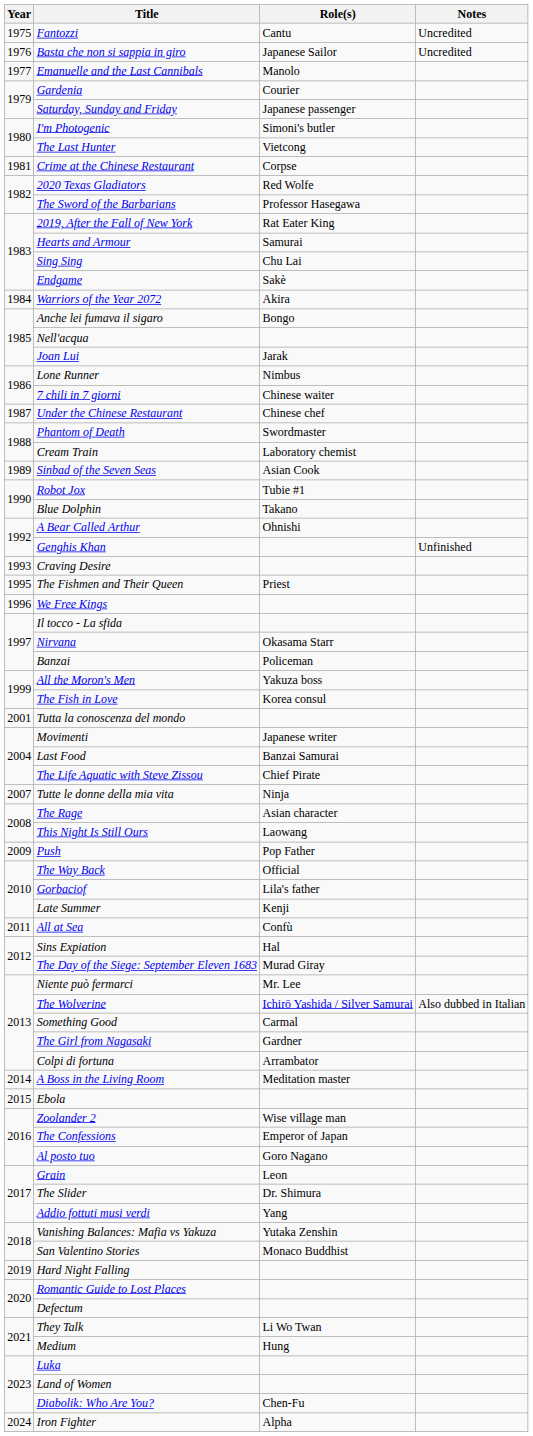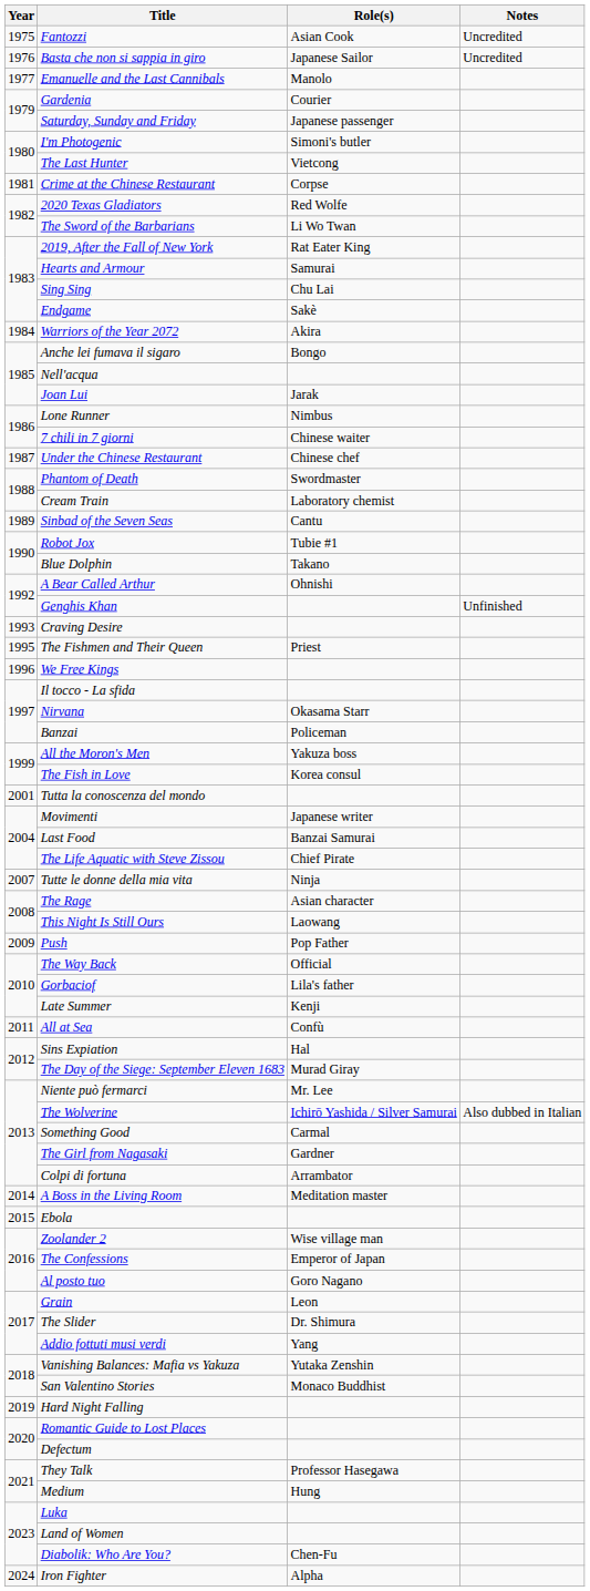 <table class="wikitable plainrowheaders sortable">
 <tr>
 <th scope="col">Year</th>
 <th scope="col">Title</th>
 <th scope="col">Role(s)</th>
 <th scope="col" class="unsortable">Notes</th>
 </tr>
 <tr>
 <td>1975</td>
 <td><em><a href='#'>Fantozzi</a></em></td>
-<td>Cantu</td>
+<td>Asian Cook</td>
 <td>Uncredited</td>
 </tr>
 <tr>
 <td>1976</td>
 <td><em><a href='#'>Basta che non si sappia in giro</a></em></td>
 <td>Japanese Sailor</td>
 <td>Uncredited</td>
 </tr>
 <tr>
 <td>1977</td>
 <td><em><a href='#'>Emanuelle and the Last Cannibals</a></em></td>
 <td>Manolo</td>
 <td></td>
 </tr>
 <tr>
 <td rowspan=2>1979</td>
 <td><em><a href='#'>Gardenia</a></em></td>
 <td>Courier</td>
 <td></td>
 </tr>
 <tr>
 <td><em><a href='#'>Saturday, Sunday and Friday</a></em></td>
 <td>Japanese passenger</td>
 <td></td>
 </tr>
 <tr>
 <td rowspan=2>1980</td>
 <td><em><a href='#'>I'm Photogenic</a></em></td>
 <td>Simoni's butler</td>
 <td></td>
 </tr>
 <tr>
 <td><em><a href='#'>The Last Hunter</a></em></td>
 <td>Vietcong</td>
 <td></td>
 </tr>
 <tr>
 <td>1981</td>
 <td><em><a href='#'>Crime at the Chinese Restaurant</a></em></td>
 <td>Corpse</td>
 <td></td>
 </tr>
 <tr>
 <td rowspan=2>1982</td>
 <td><em><a href='#'>2020 Texas Gladiators</a></em></td>
 <td>Red Wolfe</td>
 <td></td>
 </tr>
 <tr>
 <td><em><a href='#'>The Sword of the Barbarians</a></em></td>
-<td>Professor Hasegawa</td>
+<td>Li Wo Twan</td>
 <td></td>
 </tr>
 <tr>
 <td rowspan=4>1983</td>
 <td><em><a href='#'>2019, After the Fall of New York</a></em></td>
 <td>Rat Eater King</td>
 <td></td>
 </tr>
 <tr>
 <td><em><a href='#'>Hearts and Armour</a></em></td>
 <td>Samurai</td>
 <td></td>
 </tr>
 <tr>
 <td><em><a href='#'>Sing Sing</a></em></td>
 <td>Chu Lai</td>
 <td></td>
 </tr>
 <tr>
 <td><em><a href='#'>Endgame</a></em></td>
 <td>Sakè</td>
 <td></td>
 </tr>
 <tr>
 <td>1984</td>
 <td><em><a href='#'>Warriors of the Year 2072</a></em></td>
 <td>Akira</td>
 <td></td>
 </tr>
 <tr>
 <td rowspan=3>1985</td>
 <td><em>Anche lei fumava il sigaro</em></td>
 <td>Bongo</td>
 <td></td>
 </tr>
 <tr>
 <td><em>Nell'acqua</em></td>
 <td></td>
 <td></td>
 </tr>
 <tr>
 <td><em><a href='#'>Joan Lui</a></em></td>
 <td>Jarak</td>
 <td></td>
 </tr>
 <tr>
 <td rowspan=2>1986</td>
 <td><em>Lone Runner</em></td>
 <td>Nimbus</td>
 <td></td>
 </tr>
 <tr>
 <td><em><a href='#'>7 chili in 7 giorni</a></em></td>
 <td>Chinese waiter</td>
 <td></td>
 </tr>
 <tr>
 <td>1987</td>
 <td><em><a href='#'>Under the Chinese Restaurant</a></em></td>
 <td>Chinese chef</td>
 <td></td>
 </tr>
 <tr>
 <td rowspan=2>1988</td>
 <td><em><a href='#'>Phantom of Death</a></em></td>
 <td>Swordmaster</td>
 <td></td>
 </tr>
 <tr>
 <td><em>Cream Train</em></td>
 <td>Laboratory chemist</td>
 <td></td>
 </tr>
 <tr>
 <td>1989</td>
 <td><em><a href='#'>Sinbad of the Seven Seas</a></em></td>
-<td>Asian Cook</td>
+<td>Cantu</td>
 <td></td>
 </tr>
 <tr>
 <td rowspan=2>1990</td>
 <td><em><a href='#'>Robot Jox</a></em></td>
 <td>Tubie #1</td>
 <td></td>
 </tr>
 <tr>
 <td><em>Blue Dolphin</em></td>
 <td>Takano</td>
 <td></td>
 </tr>
 <tr>
 <td rowspan=2>1992</td>
 <td><em><a href='#'>A Bear Called Arthur</a></em></td>
 <td>Ohnishi</td>
 <td></td>
 </tr>
 <tr>
 <td><em><a href='#'>Genghis Khan</a></em></td>
 <td></td>
 <td>Unfinished</td>
 </tr>
 <tr>
 <td>1993</td>
 <td><em>Craving Desire</em></td>
 <td></td>
 <td></td>
 </tr>
 <tr>
 <td>1995</td>
 <td><em>The Fishmen and Their Queen</em></td>
 <td>Priest</td>
 <td></td>
 </tr>
 <tr>
 <td>1996</td>
 <td><em><a href='#'>We Free Kings</a></em></td>
 <td></td>
 <td></td>
 </tr>
 <tr>
 <td rowspan=3>1997</td>
 <td><em>Il tocco - La sfida</em></td>
 <td></td>
 <td></td>
 </tr>
 <tr>
 <td><em><a href='#'>Nirvana</a></em></td>
 <td>Okasama Starr</td>
 <td></td>
 </tr>
 <tr>
 <td><em>Banzai</em></td>
 <td>Policeman</td>
 <td></td>
 </tr>
 <tr>
 <td rowspan=2>1999</td>
 <td><em><a href='#'>All the Moron's Men</a></em></td>
 <td>Yakuza boss</td>
 <td></td>
 </tr>
 <tr>
 <td><em><a href='#'>The Fish in Love</a></em></td>
 <td>Korea consul</td>
 <td></td>
 </tr>
 <tr>
 <td>2001</td>
 <td><em>Tutta la conoscenza del mondo</em></td>
 <td></td>
 <td></td>
 </tr>
 <tr>
 <td rowspan=3>2004</td>
 <td><em>Movimenti</em></td>
 <td>Japanese writer</td>
 <td></td>
 </tr>
 <tr>
 <td><em>Last Food</em></td>
 <td>Banzai Samurai</td>
 <td></td>
 </tr>
 <tr>
 <td><em><a href='#'>The Life Aquatic with Steve Zissou</a></em></td>
 <td>Chief Pirate</td>
 <td></td>
 </tr>
 <tr>
 <td>2007</td>
 <td><em>Tutte le donne della mia vita</em></td>
 <td>Ninja</td>
 <td></td>
 </tr>
 <tr>
 <td rowspan=2>2008</td>
 <td><em><a href='#'>The Rage</a></em></td>
 <td>Asian character</td>
 <td></td>
 </tr>
 <tr>
 <td><em><a href='#'>This Night Is Still Ours</a></em></td>
 <td>Laowang</td>
 <td></td>
 </tr>
 <tr>
 <td>2009</td>
 <td><em><a href='#'>Push</a></em></td>
 <td>Pop Father</td>
 <td></td>
 </tr>
 <tr>
 <td rowspan=3>2010</td>
 <td><em><a href='#'>The Way Back</a></em></td>
 <td>Official</td>
 <td></td>
 </tr>
 <tr>
 <td><em><a href='#'>Gorbaciof</a></em></td>
 <td>Lila's father</td>
 <td></td>
 </tr>
 <tr>
 <td><em>Late Summer</em></td>
 <td>Kenji</td>
 <td></td>
 </tr>
 <tr>
 <td>2011</td>
 <td><em><a href='#'>All at Sea</a></em></td>
 <td>Confù</td>
 <td></td>
 </tr>
 <tr>
 <td rowspan=2>2012</td>
 <td><em>Sins Expiation</em></td>
 <td>Hal</td>
 <td></td>
 </tr>
 <tr>
 <td><em><a href='#'>The Day of the Siege: September Eleven 1683</a></em></td>
 <td>Murad Giray</td>
 <td></td>
 </tr>
 <tr>
 <td rowspan=5>2013</td>
 <td><em>Niente può fermarci</em></td>
 <td>Mr. Lee</td>
 <td></td>
 </tr>
 <tr>
 <td><em><a href='#'>The Wolverine</a></em></td>
 <td><a href='#'>Ichirō Yashida / Silver Samurai</a></td>
 <td>Also dubbed in Italian</td>
 </tr>
 <tr>
 <td><em>Something Good</em></td>
 <td>Carmal</td>
 <td></td>
 </tr>
 <tr>
 <td><em><a href='#'>The Girl from Nagasaki</a></em></td>
 <td>Gardner</td>
 <td></td>
 </tr>
 <tr>
 <td><em>Colpi di fortuna</em></td>
 <td>Arrambator</td>
 <td></td>
 </tr>
 <tr>
 <td>2014</td>
 <td><em><a href='#'>A Boss in the Living Room</a></em></td>
 <td>Meditation master</td>
 <td></td>
 </tr>
 <tr>
 <td>2015</td>
 <td><em>Ebola</em></td>
 <td></td>
 <td></td>
 </tr>
 <tr>
 <td rowspan=3>2016</td>
 <td><em><a href='#'>Zoolander 2</a></em></td>
 <td>Wise village man</td>
 <td></td>
 </tr>
 <tr>
 <td><em><a href='#'>The Confessions</a></em></td>
 <td>Emperor of Japan</td>
 <td></td>
 </tr>
 <tr>
 <td><em><a href='#'>Al posto tuo</a></em></td>
 <td>Goro Nagano</td>
 <td></td>
 </tr>
 <tr>
 <td rowspan=3>2017</td>
 <td><em><a href='#'>Grain</a></em></td>
 <td>Leon</td>
 <td></td>
 </tr>
 <tr>
 <td><em>The Slider</em></td>
 <td>Dr. Shimura</td>
 <td></td>
 </tr>
 <tr>
 <td><em><a href='#'>Addio fottuti musi verdi</a></em></td>
 <td>Yang</td>
 <td></td>
 </tr>
 <tr>
 <td rowspan=2>2018</td>
 <td><em>Vanishing Balances: Mafia vs Yakuza</em></td>
 <td>Yutaka Zenshin</td>
 <td></td>
 </tr>
 <tr>
 <td><em>San Valentino Stories</em></td>
 <td>Monaco Buddhist</td>
 <td></td>
 </tr>
 <tr>
 <td>2019</td>
 <td><em>Hard Night Falling</em></td>
 <td></td>
 <td></td>
 </tr>
 <tr>
 <td rowspan=2>2020</td>
 <td><em><a href='#'>Romantic Guide to Lost Places</a></em></td>
 <td></td>
 <td></td>
 </tr>
 <tr>
 <td><em>Defectum</em></td>
 <td></td>
 <td></td>
 </tr>
 <tr>
 <td rowspan=2>2021</td>
 <td><em>They Talk</em></td>
-<td>Li Wo Twan</td>
+<td>Professor Hasegawa</td>
 <td></td>
 </tr>
 <tr>
 <td><em>Medium</em></td>
 <td>Hung</td>
 <td></td>
 </tr>
 <tr>
 <td rowspan=3>2023</td>
 <td><em><a href='#'>Luka</a></em></td>
 <td></td>
 <td></td>
 </tr>
 <tr>
 <td><em>Land of Women</em></td>
 <td></td>
 <td></td>
 </tr>
 <tr>
 <td><em><a href='#'>Diabolik: Who Are You?</a></em></td>
 <td>Chen-Fu</td>
 <td></td>
 </tr>
 <tr>
 <td>2024</td>
 <td><em>Iron Fighter</em></td>
 <td>Alpha</td>
 <td></td>
 </tr>
 </table>
